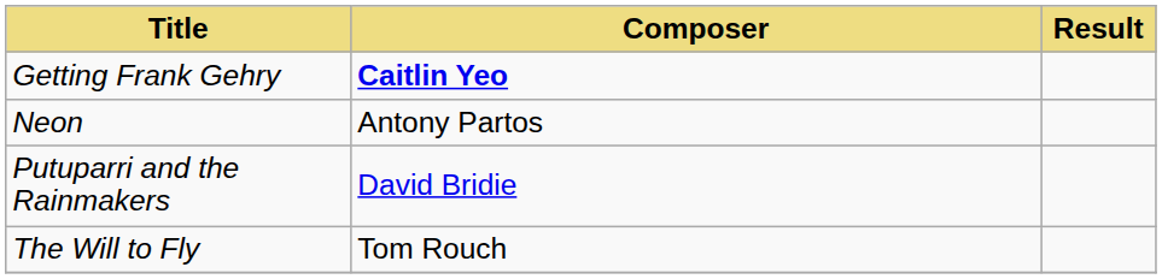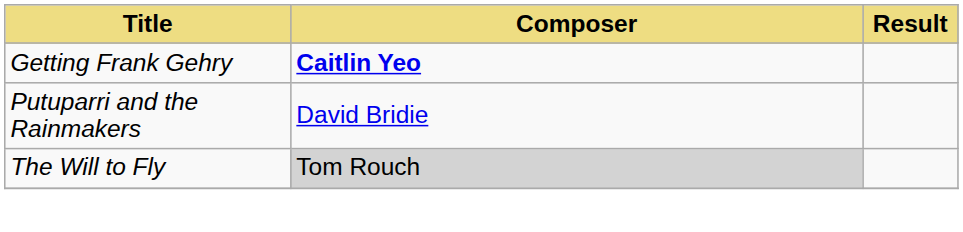 <table class="wikitable" width=100%>
 <tr>
 <th style="width:30%;background:#EEDD82;">Title</th>
 <th style="width:60%;background:#EEDD82;">Composer</th>
 <th style="width:10%;background:#EEDD82;">Result<br></th>
 </tr>
 <tr>
 <td><em>Getting Frank Gehry</em></td>
 <td><strong><a href='#'>Caitlin Yeo</a></strong></td>
 <td></td>
 </tr>
 <tr>
-<td><em>Neon</em></td>
-<td>Antony Partos</td>
-<td></td>
-</tr>
-<tr>
 <td><em>Putuparri and the Rainmakers</em></td>
 <td><a href='#'>David Bridie</a></td>
 <td></td>
 </tr>
 <tr>
 <td><em>The Will to Fly</em></td>
-<td>Tom Rouch</td>
+<td style="background: lightgrey;">Tom Rouch</td>
 <td></td>
 </tr>
 <tr>
 </tr>
 </table>
